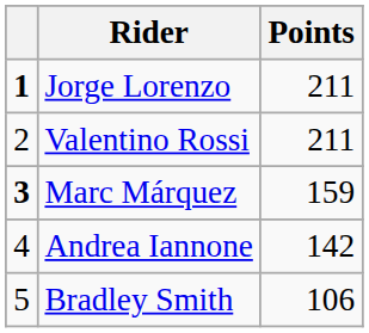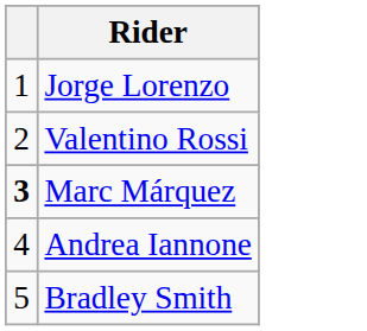 <table class="wikitable" style="font-size: 95%;">
 <tr>
 <th></th>
 <th>Rider</th>
-<th>Points</th>
 </tr>
 <tr>
-<td align=center><strong>1</strong></td>
+<td align=center>1</td>
 <td> <a href='#'>Jorge Lorenzo</a></td>
-<td align=right>211</td>
 </tr>
 <tr>
 <td align=center>2</td>
 <td> <a href='#'>Valentino Rossi</a></td>
-<td align=right>211</td>
 </tr>
 <tr>
 <td align=center><strong>3</strong></td>
 <td> <a href='#'>Marc Márquez</a></td>
-<td align=right>159</td>
 </tr>
 <tr>
 <td align=center>4</td>
 <td> <a href='#'>Andrea Iannone</a></td>
-<td align=right>142</td>
 </tr>
 <tr>
 <td align=center>5</td>
 <td> <a href='#'>Bradley Smith</a></td>
-<td align=right>106</td>
 </tr>
 </table>
